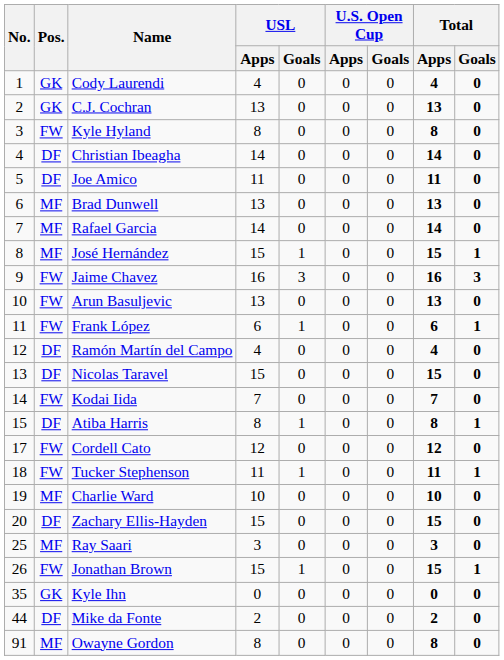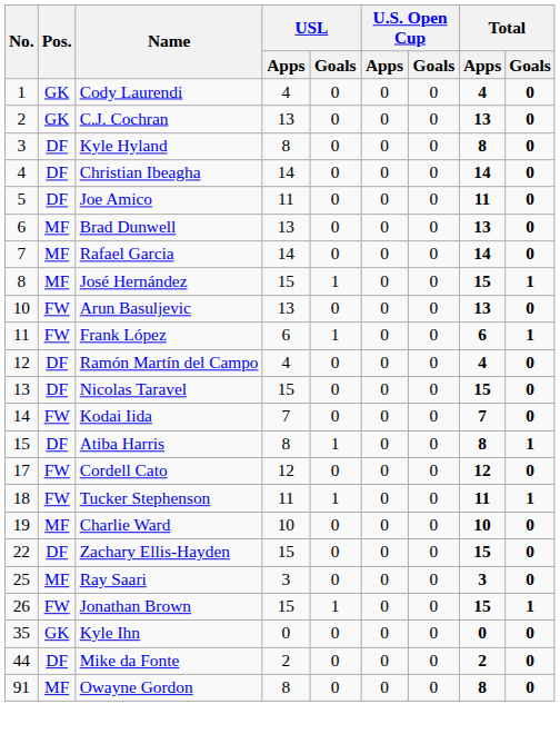 <table class="wikitable sortable" style="text-align: center;">
 <tr>
 <th rowspan=2>No.</th>
 <th rowspan=2>Pos.</th>
 <th rowspan=2>Name</th>
 <th colspan=2 style="width:85px;"><a href='#'>USL</a></th>
 <th colspan=2 style="width:85px;"><a href='#'>U.S. Open Cup</a></th>
 <th colspan=2><strong>Total</strong></th>
 </tr>
 <tr>
 <th>Apps</th>
 <th>Goals</th>
 <th>Apps</th>
 <th>Goals</th>
 <th>Apps</th>
 <th>Goals</th>
 </tr>
 <tr>
 <td>1</td>
 <td><a href='#'>GK</a></td>
 <td align=left> <a href='#'>Cody Laurendi</a></td>
 <td>4</td>
 <td>0</td>
 <td>0</td>
 <td>0</td>
 <td><strong>4</strong></td>
 <td><strong>0</strong></td>
 </tr>
 <tr>
 <td>2</td>
 <td><a href='#'>GK</a></td>
 <td align=left> <a href='#'>C.J. Cochran</a></td>
 <td>13</td>
 <td>0</td>
 <td>0</td>
 <td>0</td>
 <td><strong>13</strong></td>
 <td><strong>0</strong></td>
 </tr>
 <tr>
 <td>3</td>
-<td><a href='#'>FW</a></td>
+<td><a href='#'>DF</a></td>
 <td align=left> <a href='#'>Kyle Hyland</a></td>
 <td>8</td>
 <td>0</td>
 <td>0</td>
 <td>0</td>
 <td><strong>8</strong></td>
 <td><strong>0</strong></td>
 </tr>
 <tr>
 <td>4</td>
 <td><a href='#'>DF</a></td>
 <td align=left> <a href='#'>Christian Ibeagha</a></td>
 <td>14</td>
 <td>0</td>
 <td>0</td>
 <td>0</td>
 <td><strong>14</strong></td>
 <td><strong>0</strong></td>
 </tr>
 <tr>
 <td>5</td>
 <td><a href='#'>DF</a></td>
 <td align=left> <a href='#'>Joe Amico</a></td>
 <td>11</td>
 <td>0</td>
 <td>0</td>
 <td>0</td>
 <td><strong>11</strong></td>
 <td><strong>0</strong></td>
 </tr>
 <tr>
 <td>6</td>
 <td><a href='#'>MF</a></td>
 <td align=left> <a href='#'>Brad Dunwell</a></td>
 <td>13</td>
 <td>0</td>
 <td>0</td>
 <td>0</td>
 <td><strong>13</strong></td>
 <td><strong>0</strong></td>
 </tr>
 <tr>
 <td>7</td>
 <td><a href='#'>MF</a></td>
 <td align=left> <a href='#'>Rafael Garcia</a></td>
 <td>14</td>
 <td>0</td>
 <td>0</td>
 <td>0</td>
 <td><strong>14</strong></td>
 <td><strong>0</strong></td>
 </tr>
 <tr>
 <td>8</td>
 <td><a href='#'>MF</a></td>
 <td align=left> <a href='#'>José Hernández</a></td>
 <td>15</td>
 <td>1</td>
 <td>0</td>
 <td>0</td>
 <td><strong>15</strong></td>
 <td><strong>1</strong></td>
-</tr>
-<tr>
-<td>9</td>
-<td><a href='#'>FW</a></td>
-<td align=left> <a href='#'>Jaime Chavez</a></td>
-<td>16</td>
-<td>3</td>
-<td>0</td>
-<td>0</td>
-<td><strong>16</strong></td>
-<td><strong>3</strong></td>
 </tr>
 <tr>
 <td>10</td>
 <td><a href='#'>FW</a></td>
 <td align=left> <a href='#'>Arun Basuljevic</a></td>
 <td>13</td>
 <td>0</td>
 <td>0</td>
 <td>0</td>
 <td><strong>13</strong></td>
 <td><strong>0</strong></td>
 </tr>
 <tr>
 <td>11</td>
 <td><a href='#'>FW</a></td>
 <td align=left> <a href='#'>Frank López</a></td>
 <td>6</td>
 <td>1</td>
 <td>0</td>
 <td>0</td>
 <td><strong>6</strong></td>
 <td><strong>1</strong></td>
 </tr>
 <tr>
 <td>12</td>
 <td><a href='#'>DF</a></td>
 <td align=left>  <a href='#'>Ramón Martín del Campo</a></td>
 <td>4</td>
 <td>0</td>
 <td>0</td>
 <td>0</td>
 <td><strong>4</strong></td>
 <td><strong>0</strong></td>
 </tr>
 <tr>
 <td>13</td>
 <td><a href='#'>DF</a></td>
 <td align=left> <a href='#'>Nicolas Taravel</a></td>
 <td>15</td>
 <td>0</td>
 <td>0</td>
 <td>0</td>
 <td><strong>15</strong></td>
 <td><strong>0</strong></td>
 </tr>
 <tr>
 <td>14</td>
 <td><a href='#'>FW</a></td>
 <td align=left> <a href='#'>Kodai Iida</a></td>
 <td>7</td>
 <td>0</td>
 <td>0</td>
 <td>0</td>
 <td><strong>7</strong></td>
 <td><strong>0</strong></td>
 </tr>
 <tr>
 <td>15</td>
 <td><a href='#'>DF</a></td>
 <td align=left> <a href='#'>Atiba Harris</a></td>
 <td>8</td>
 <td>1</td>
 <td>0</td>
 <td>0</td>
 <td><strong>8</strong></td>
 <td><strong>1</strong></td>
 </tr>
 <tr>
 <td>17</td>
 <td><a href='#'>FW</a></td>
 <td align=left> <a href='#'>Cordell Cato</a></td>
 <td>12</td>
 <td>0</td>
 <td>0</td>
 <td>0</td>
 <td><strong>12</strong></td>
 <td><strong>0</strong></td>
 </tr>
 <tr>
 <td>18</td>
 <td><a href='#'>FW</a></td>
 <td align=left> <a href='#'>Tucker Stephenson</a></td>
 <td>11</td>
 <td>1</td>
 <td>0</td>
 <td>0</td>
 <td><strong>11</strong></td>
 <td><strong>1</strong></td>
 </tr>
 <tr>
 <td>19</td>
 <td><a href='#'>MF</a></td>
 <td align=left> <a href='#'>Charlie Ward</a></td>
 <td>10</td>
 <td>0</td>
 <td>0</td>
 <td>0</td>
 <td><strong>10</strong></td>
 <td><strong>0</strong></td>
 </tr>
 <tr>
-<td>20</td>
+<td>22</td>
 <td><a href='#'>DF</a></td>
 <td align=left> <a href='#'>Zachary Ellis-Hayden</a></td>
 <td>15</td>
 <td>0</td>
 <td>0</td>
 <td>0</td>
 <td><strong>15</strong></td>
 <td><strong>0</strong></td>
 </tr>
 <tr>
 <td>25</td>
 <td><a href='#'>MF</a></td>
 <td align=left> <a href='#'>Ray Saari</a></td>
 <td>3</td>
 <td>0</td>
 <td>0</td>
 <td>0</td>
 <td><strong>3</strong></td>
 <td><strong>0</strong></td>
 </tr>
 <tr>
 <td>26</td>
 <td><a href='#'>FW</a></td>
 <td align=left> <a href='#'>Jonathan Brown</a></td>
 <td>15</td>
 <td>1</td>
 <td>0</td>
 <td>0</td>
 <td><strong>15</strong></td>
 <td><strong>1</strong></td>
 </tr>
 <tr>
 <td>35</td>
 <td><a href='#'>GK</a></td>
 <td align=left> <a href='#'>Kyle Ihn</a></td>
 <td>0</td>
 <td>0</td>
 <td>0</td>
 <td>0</td>
 <td><strong>0</strong></td>
 <td><strong>0</strong></td>
 </tr>
 <tr>
 <td>44</td>
 <td><a href='#'>DF</a></td>
 <td align=left> <a href='#'>Mike da Fonte</a></td>
 <td>2</td>
 <td>0</td>
 <td>0</td>
 <td>0</td>
 <td><strong>2</strong></td>
 <td><strong>0</strong></td>
 </tr>
 <tr>
 <td>91</td>
 <td><a href='#'>MF</a></td>
 <td align=left> <a href='#'>Owayne Gordon</a></td>
 <td>8</td>
 <td>0</td>
 <td>0</td>
 <td>0</td>
 <td><strong>8</strong></td>
 <td><strong>0</strong></td>
 </tr>
 </table>
